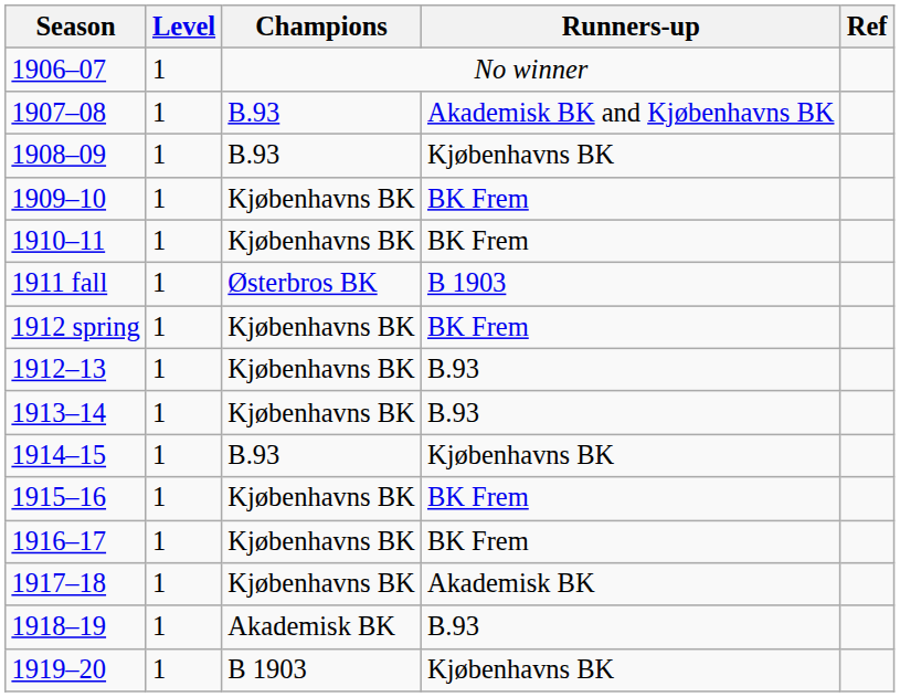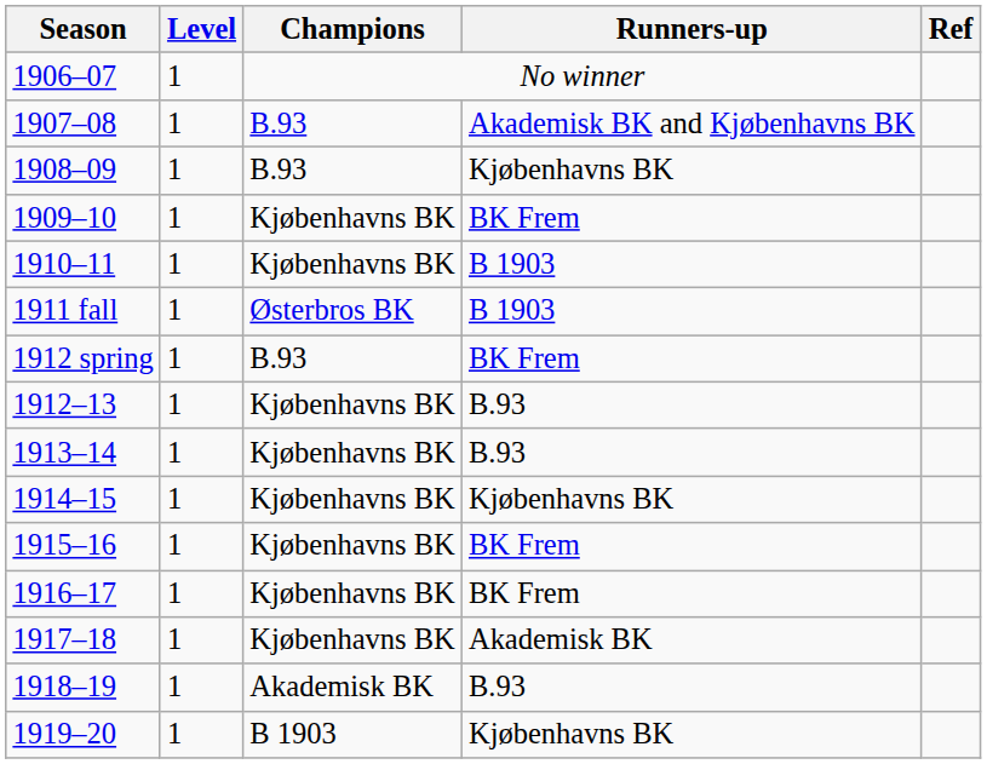 <table class="sortable wikitable plainrowheaders">
 <tr>
 <th>Season</th>
 <th><a href='#'>Level</a></th>
 <th>Champions</th>
 <th>Runners-up</th>
 <th>Ref</th>
 </tr>
 <tr>
 <td><a href='#'>1906–07</a></td>
 <td>1</td>
 <td colspan="2" style="text-align:center;"><em>No winner</em></td>
 <td></td>
 </tr>
 <tr>
 <td><a href='#'>1907–08</a></td>
 <td>1</td>
 <td><a href='#'>B.93</a></td>
 <td><a href='#'>Akademisk BK</a> and <a href='#'>Kjøbenhavns BK</a></td>
 <td></td>
 </tr>
 <tr>
 <td><a href='#'>1908–09</a></td>
 <td>1</td>
 <td>B.93</td>
 <td>Kjøbenhavns BK</td>
 <td></td>
 </tr>
 <tr>
 <td><a href='#'>1909–10</a></td>
 <td>1</td>
 <td>Kjøbenhavns BK</td>
 <td><a href='#'>BK Frem</a></td>
 <td></td>
 </tr>
 <tr>
 <td><a href='#'>1910–11</a></td>
 <td>1</td>
 <td>Kjøbenhavns BK</td>
-<td>BK Frem</td>
+<td><a href='#'>B 1903</a></td>
 <td></td>
 </tr>
 <tr>
 <td><a href='#'>1911 fall</a></td>
 <td>1</td>
 <td><a href='#'>Østerbros BK</a></td>
 <td><a href='#'>B 1903</a></td>
 <td></td>
 </tr>
 <tr>
 <td><a href='#'>1912 spring</a></td>
 <td>1</td>
-<td>Kjøbenhavns BK</td>
+<td>B.93</td>
 <td><a href='#'>BK Frem</a></td>
 <td></td>
 </tr>
 <tr>
 <td><a href='#'>1912–13</a></td>
 <td>1</td>
 <td>Kjøbenhavns BK</td>
 <td>B.93</td>
 <td></td>
 </tr>
 <tr>
 <td><a href='#'>1913–14</a></td>
 <td>1</td>
 <td>Kjøbenhavns BK</td>
 <td>B.93</td>
 <td></td>
 </tr>
 <tr>
 <td><a href='#'>1914–15</a></td>
 <td>1</td>
-<td>B.93</td>
+<td>Kjøbenhavns BK</td>
 <td>Kjøbenhavns BK</td>
 <td></td>
 </tr>
 <tr>
 <td><a href='#'>1915–16</a></td>
 <td>1</td>
 <td>Kjøbenhavns BK</td>
 <td><a href='#'>BK Frem</a></td>
 <td></td>
 </tr>
 <tr>
 <td><a href='#'>1916–17</a></td>
 <td>1</td>
 <td>Kjøbenhavns BK</td>
 <td>BK Frem</td>
 <td></td>
 </tr>
 <tr>
 <td><a href='#'>1917–18</a></td>
 <td>1</td>
 <td>Kjøbenhavns BK</td>
 <td>Akademisk BK</td>
 <td></td>
 </tr>
 <tr>
 <td><a href='#'>1918–19</a></td>
 <td>1</td>
 <td>Akademisk BK</td>
 <td>B.93</td>
 <td></td>
 </tr>
 <tr>
 <td><a href='#'>1919–20</a></td>
 <td>1</td>
 <td>B 1903</td>
 <td>Kjøbenhavns BK</td>
 <td></td>
 </tr>
 </table>
